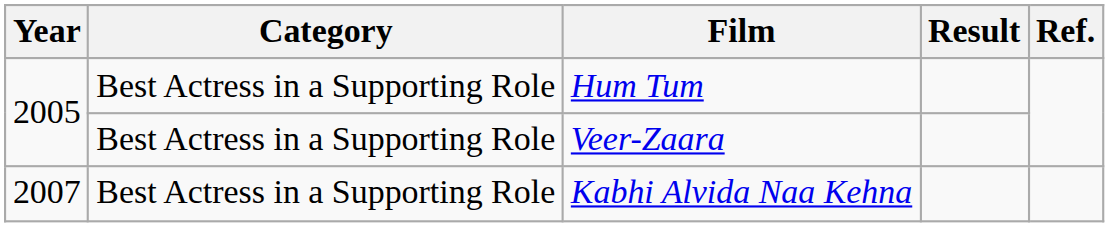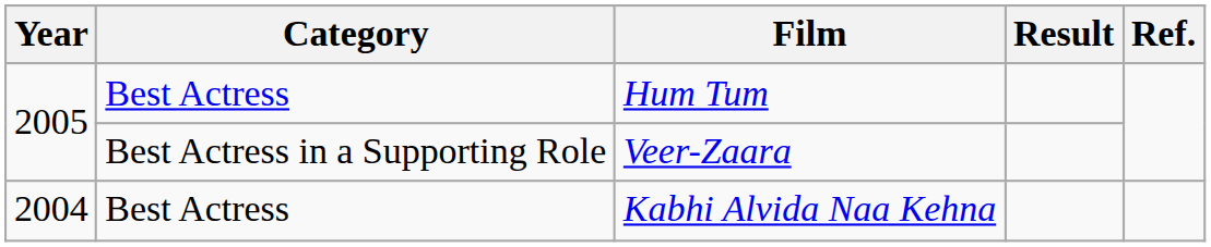 <table class="wikitable">
 <tr>
 <th>Year</th>
 <th>Category</th>
 <th>Film</th>
 <th>Result</th>
 <th>Ref.</th>
 </tr>
 <tr>
 <td rowspan="2">2005</td>
-<td>Best Actress in a Supporting Role</td>
+<td><a href='#'>Best Actress</a></td>
 <td><em><a href='#'>Hum Tum</a></em></td>
 <td></td>
 <td rowspan="2"></td>
 </tr>
 <tr>
 <td>Best Actress in a Supporting Role</td>
 <td><em><a href='#'>Veer-Zaara</a></em></td>
 <td></td>
 </tr>
 <tr>
-<td>2007</td>
-<td>Best Actress in a Supporting Role</td>
+<td>2004</td>
+<td>Best Actress</td>
 <td><em><a href='#'>Kabhi Alvida Naa Kehna</a></em></td>
 <td></td>
 <td></td>
 </tr>
 </table>
